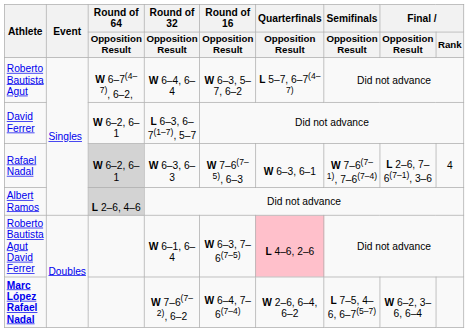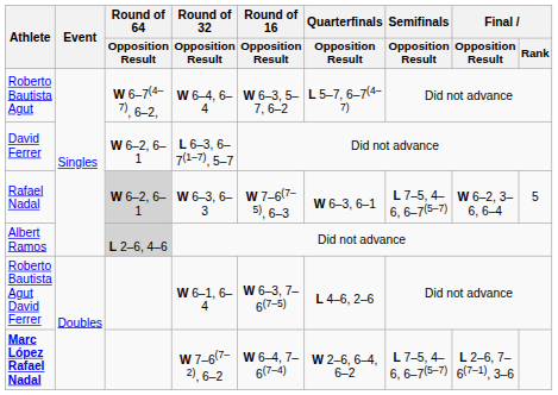 <table class="wikitable" style="font-size:90%;">
 <tr>
 <th rowspan=2>Athlete</th>
 <th rowspan=2>Event</th>
 <th>Round of 64</th>
 <th>Round of 32</th>
 <th>Round of 16</th>
 <th>Quarterfinals</th>
 <th>Semifinals</th>
 <th colspan=2>Final / </th>
 </tr>
 <tr style="font-size:95%">
 <th>Opposition<br>Result</th>
 <th>Opposition<br>Result</th>
 <th>Opposition<br>Result</th>
 <th>Opposition<br>Result</th>
 <th>Opposition<br>Result</th>
 <th>Opposition<br>Result</th>
 <th>Rank</th>
 </tr>
 <tr align=center>
 <td align=left><a href='#'>Roberto Bautista Agut</a></td>
 <td style="text-align:left;" rowspan="4"><a href='#'>Singles</a></td>
 <td><br><strong>W</strong>  6–7<sup>(4–7)</sup>, 6–2, </td>
 <td><br><strong>W</strong> 6–4, 6–4</td>
 <td><br><strong>W</strong> 6–3, 5–7, 6–2</td>
 <td><br><strong>L</strong> 5–7, 6–7<sup>(4–7)</sup></td>
 <td colspan=3>Did not advance</td>
 </tr>
 <tr align=center>
 <td align=left><a href='#'>David Ferrer</a></td>
 <td><br><strong>W</strong> 6–2, 6–1</td>
 <td><br><strong>L</strong> 6–3, 6–7<sup>(1–7)</sup>, 5–7</td>
 <td colspan=5>Did not advance</td>
 </tr>
 <tr align=center>
 <td align=left><a href='#'>Rafael Nadal</a></td>
 <td style="background: lightgrey;"><br><strong>W</strong> 6–2, 6–1</td>
 <td><br><strong>W</strong> 6–3, 6–3</td>
 <td><br><strong>W</strong> 7–6<sup>(7–5)</sup>, 6–3</td>
 <td><br><strong>W</strong> 6–3, 6–1</td>
-<td><br><strong>W</strong> 7–6<sup>(7–1)</sup>, 7–6<sup>(7–4)</sup></td>
-<td><br><strong>L</strong> 2–6, 7–6<sup>(7–1)</sup>, 3–6</td>
-<td>4</td>
+<td><br><strong>L</strong> 7–5, 4–6, 6–7<sup>(5–7)</sup></td>
+<td><br><strong>W</strong> 6–2, 3–6, 6–4</td>
+<td>5</td>
 </tr>
 <tr align=center>
 <td align=left><a href='#'>Albert Ramos</a></td>
 <td style="background: lightgrey;"><br><strong>L</strong> 2–6, 4–6</td>
 <td colspan=6>Did not advance</td>
 </tr>
 <tr align=center>
 <td align=left><a href='#'>Roberto Bautista Agut</a><br><a href='#'>David Ferrer</a></td>
 <td style="text-align:left;" rowspan="2"><a href='#'>Doubles</a></td>
 <td></td>
 <td><br><strong>W</strong> 6–1, 6–4</td>
 <td><br><strong>W</strong> 6–3, 7–6<sup>(7–5)</sup></td>
-<td style="background: pink;"><br><strong>L</strong> 4–6, 2–6</td>
+<td><br><strong>L</strong> 4–6, 2–6</td>
 <td colspan=3>Did not advance</td>
 </tr>
 <tr align=center>
 <td align=left><strong><a href='#'>Marc López</a><br><a href='#'>Rafael Nadal</a></strong></td>
 <td></td>
 <td><br><strong>W</strong>  7–6<sup>(7–2)</sup>, 6–2</td>
 <td><br><strong>W</strong> 6–4, 7–6<sup>(7–4)</sup></td>
 <td><br><strong>W</strong> 2–6, 6–4, 6–2</td>
 <td><br><strong>L</strong> 7–5, 4–6, 6–7<sup>(5–7)</sup></td>
-<td><br><strong>W</strong> 6–2, 3–6, 6–4</td>
+<td><br><strong>L</strong> 2–6, 7–6<sup>(7–1)</sup>, 3–6</td>
 <td></td>
 </tr>
 </table>
